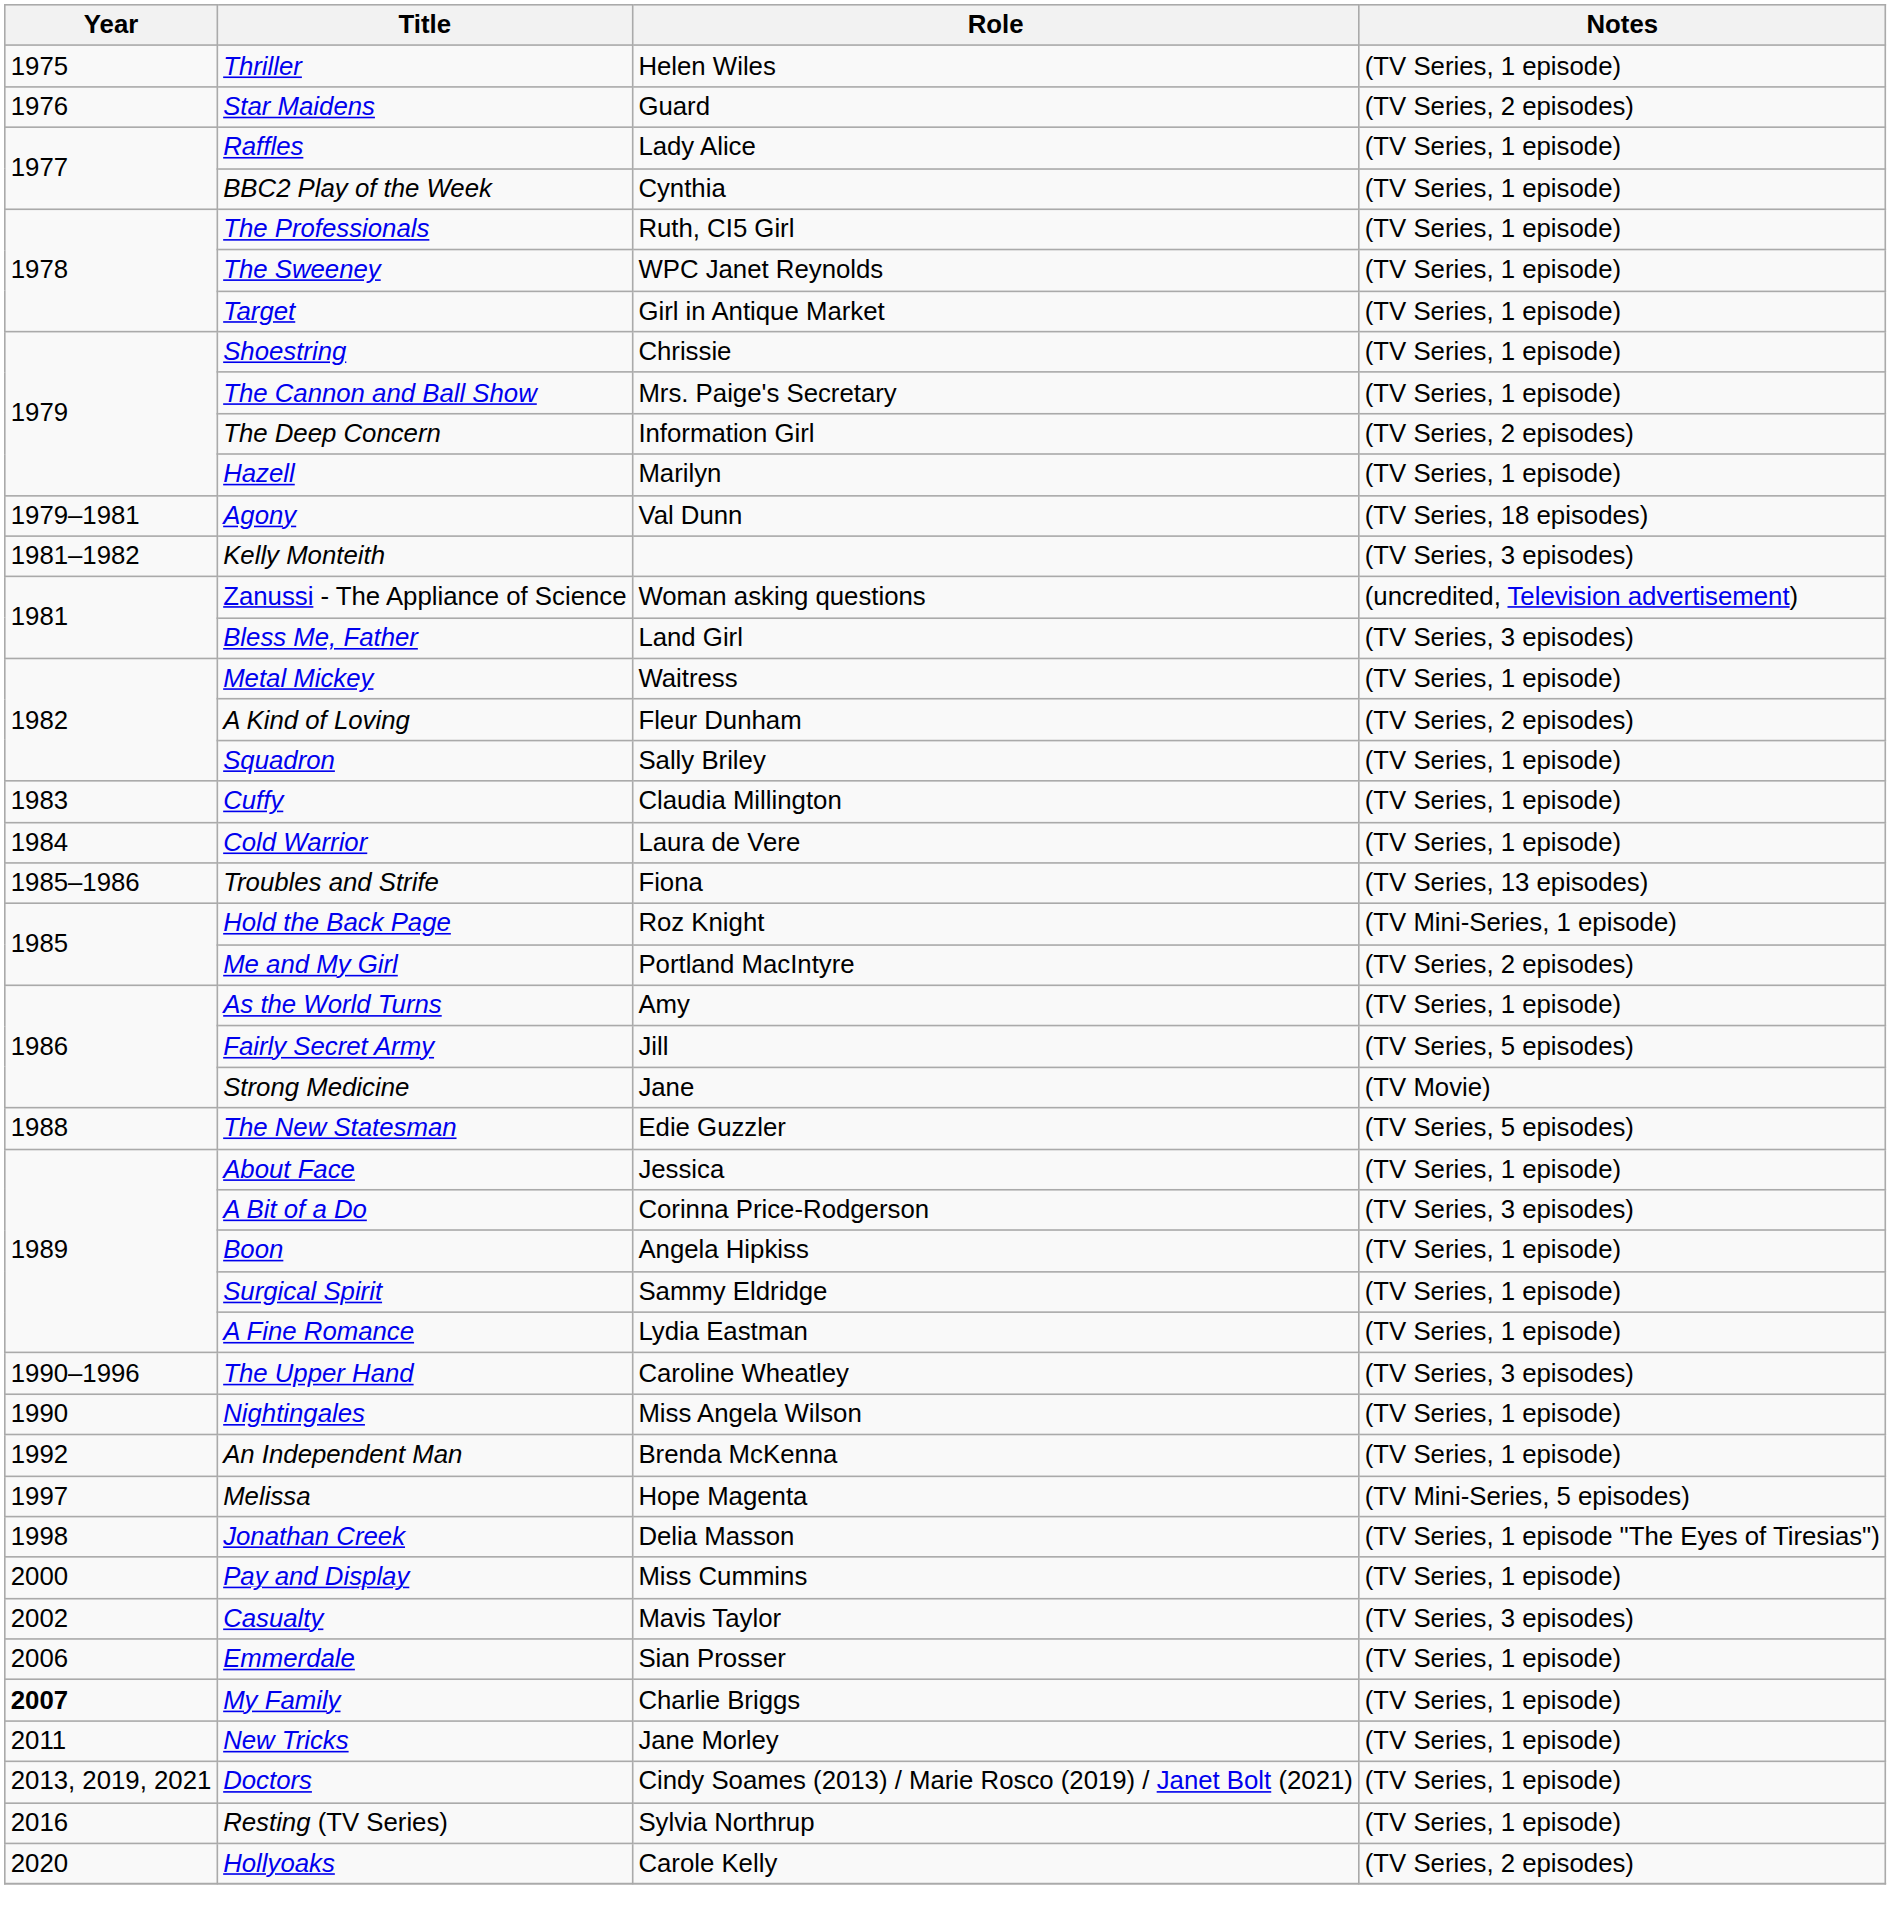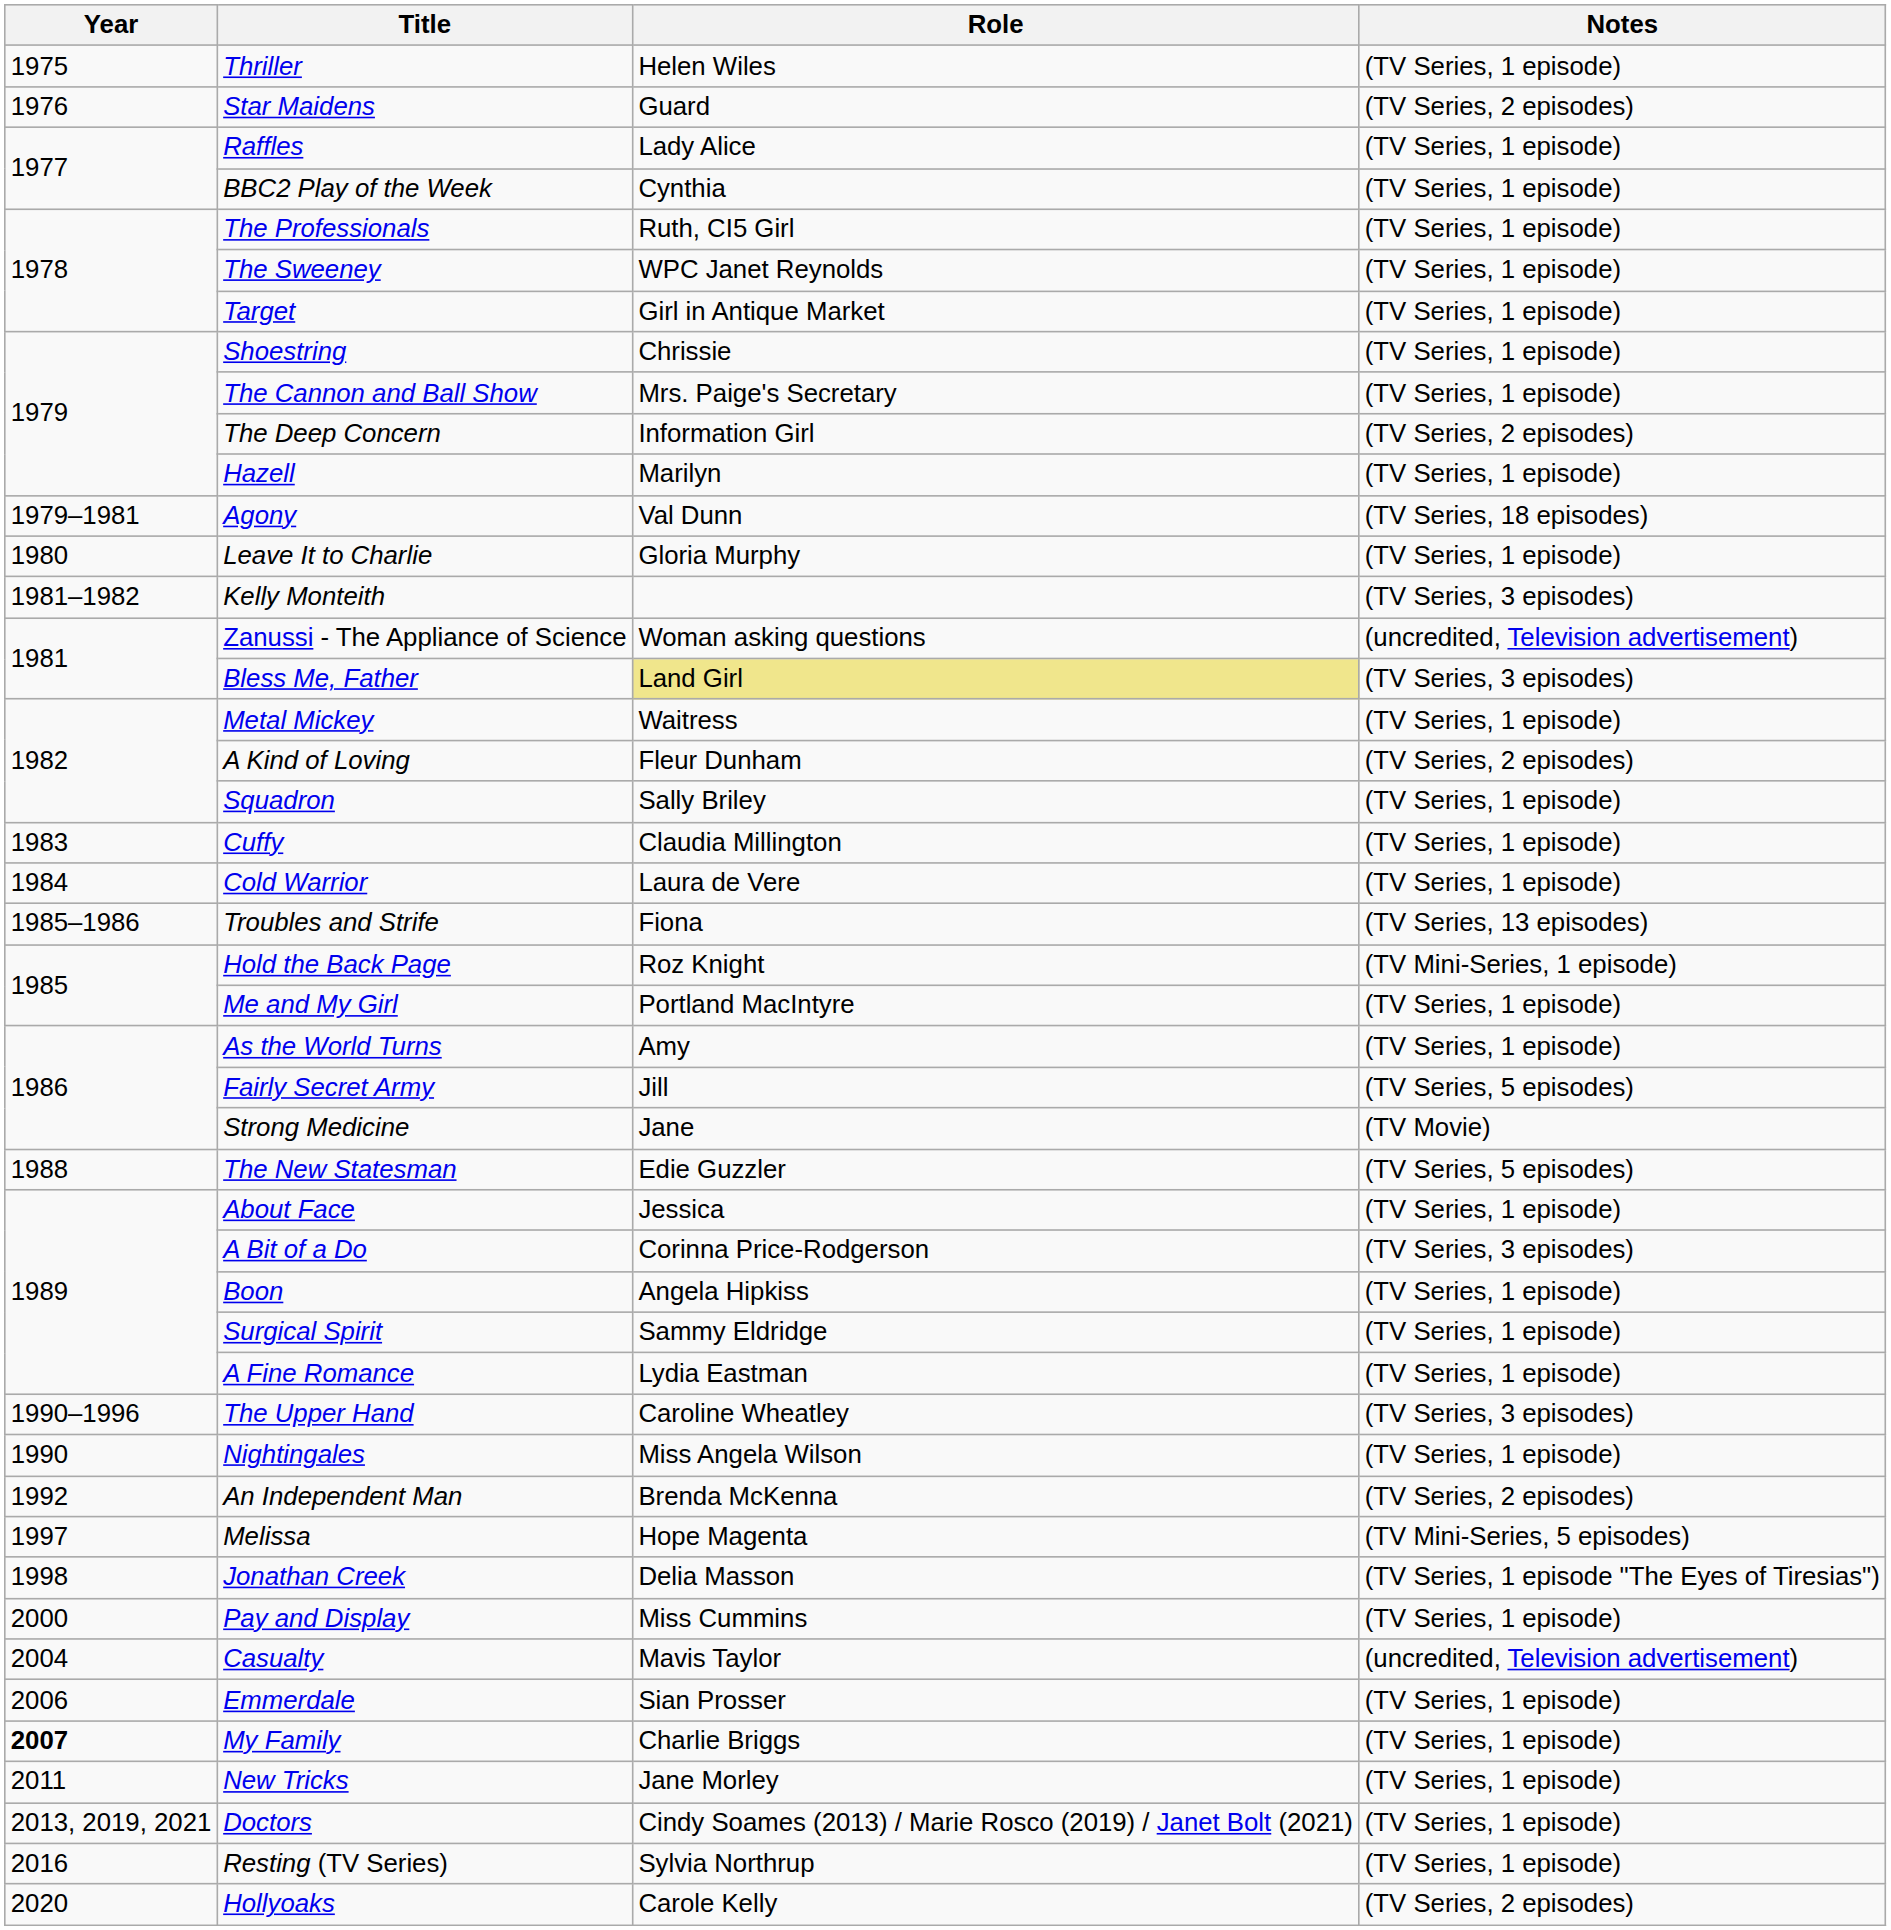 <table class="wikitable sortable">
 <tr>
 <th>Year</th>
 <th>Title</th>
 <th>Role</th>
 <th class="unsortable">Notes</th>
 </tr>
 <tr>
 <td>1975</td>
 <td><em><a href='#'>Thriller</a></em></td>
 <td>Helen Wiles</td>
 <td>(TV Series, 1 episode)</td>
 </tr>
 <tr>
 <td>1976</td>
 <td><em><a href='#'>Star Maidens</a></em></td>
 <td>Guard</td>
 <td>(TV Series, 2 episodes)</td>
 </tr>
 <tr>
 <td rowspan="2">1977</td>
 <td><em><a href='#'>Raffles</a></em></td>
 <td>Lady Alice</td>
 <td>(TV Series, 1 episode)</td>
 </tr>
 <tr>
 <td><em>BBC2 Play of the Week</em></td>
 <td>Cynthia</td>
 <td>(TV Series, 1 episode)</td>
 </tr>
 <tr>
 <td rowspan="3">1978</td>
 <td data-sort-value="Professionals, The"><em><a href='#'>The Professionals</a></em></td>
 <td>Ruth, CI5 Girl</td>
 <td>(TV Series, 1 episode)</td>
 </tr>
 <tr>
 <td data-sort-value="Sweeney, The"><em><a href='#'>The Sweeney</a></em></td>
 <td>WPC Janet Reynolds</td>
 <td>(TV Series, 1 episode)</td>
 </tr>
 <tr>
 <td><em><a href='#'>Target</a></em></td>
 <td>Girl in Antique Market</td>
 <td>(TV Series, 1 episode)</td>
 </tr>
 <tr>
 <td rowspan="4">1979</td>
 <td><em><a href='#'>Shoestring</a></em></td>
 <td>Chrissie</td>
 <td>(TV Series, 1 episode)</td>
 </tr>
 <tr>
 <td data-sort-value="Cannon and Ball Show, The"><em><a href='#'>The Cannon and Ball Show</a></em></td>
 <td>Mrs. Paige's Secretary</td>
 <td>(TV Series, 1 episode)</td>
 </tr>
 <tr>
 <td data-sort-value="Deep Concern, The"><em>The Deep Concern</em></td>
 <td>Information Girl</td>
 <td>(TV Series, 2 episodes)</td>
 </tr>
 <tr>
 <td><em><a href='#'>Hazell</a></em></td>
 <td>Marilyn</td>
 <td>(TV Series, 1 episode)</td>
 </tr>
 <tr>
 <td>1979–1981</td>
 <td><em><a href='#'>Agony</a></em></td>
 <td>Val Dunn</td>
 <td>(TV Series, 18 episodes)</td>
 </tr>
 <tr>
+<td>1980</td>
+<td><em>Leave It to Charlie</em></td>
+<td>Gloria Murphy</td>
+<td>(TV Series, 1 episode)</td>
+</tr>
+<tr>
 <td>1981–1982</td>
 <td><em>Kelly Monteith</em></td>
 <td></td>
 <td>(TV Series, 3 episodes)</td>
 </tr>
 <tr>
 <td rowspan="2">1981</td>
 <td><a href='#'>Zanussi</a> - The Appliance of Science</td>
 <td>Woman asking questions</td>
 <td>(uncredited, <a href='#'>Television advertisement</a>)</td>
 </tr>
 <tr>
 <td><em><a href='#'>Bless Me, Father</a></em></td>
-<td>Land Girl</td>
+<td style="background: khaki;">Land Girl</td>
 <td>(TV Series, 3 episodes)</td>
 </tr>
 <tr>
 <td rowspan="3">1982</td>
 <td><em><a href='#'>Metal Mickey</a></em></td>
 <td>Waitress</td>
 <td>(TV Series, 1 episode)</td>
 </tr>
 <tr>
 <td data-sort-value="Kind of Loving, A"><em>A Kind of Loving</em></td>
 <td>Fleur Dunham</td>
 <td>(TV Series, 2 episodes)</td>
 </tr>
 <tr>
 <td><em><a href='#'>Squadron</a></em></td>
 <td>Sally Briley</td>
 <td>(TV Series, 1 episode)</td>
 </tr>
 <tr>
 <td>1983</td>
 <td><em><a href='#'>Cuffy</a></em></td>
 <td>Claudia Millington</td>
 <td>(TV Series, 1 episode)</td>
 </tr>
 <tr>
 <td>1984</td>
 <td><em><a href='#'>Cold Warrior</a></em></td>
 <td>Laura de Vere</td>
 <td>(TV Series, 1 episode)</td>
 </tr>
 <tr>
 <td>1985–1986</td>
 <td><em>Troubles and Strife</em></td>
 <td>Fiona</td>
 <td>(TV Series, 13 episodes)</td>
 </tr>
 <tr>
 <td rowspan="2">1985</td>
 <td><em><a href='#'>Hold the Back Page</a></em></td>
 <td>Roz Knight</td>
 <td>(TV Mini-Series, 1 episode)</td>
 </tr>
 <tr>
 <td><em><a href='#'>Me and My Girl</a></em></td>
 <td>Portland MacIntyre</td>
-<td>(TV Series, 2 episodes)</td>
+<td>(TV Series, 1 episode)</td>
 </tr>
 <tr>
 <td rowspan="3">1986</td>
 <td><em><a href='#'>As the World Turns</a></em></td>
 <td>Amy</td>
 <td>(TV Series, 1 episode)</td>
 </tr>
 <tr>
 <td><em><a href='#'>Fairly Secret Army</a></em></td>
 <td>Jill</td>
 <td>(TV Series, 5 episodes)</td>
 </tr>
 <tr>
 <td><em>Strong Medicine</em></td>
 <td>Jane</td>
 <td>(TV Movie)</td>
 </tr>
 <tr>
 <td>1988</td>
 <td data-sort-value="New Statesman, The"><em><a href='#'>The New Statesman</a></em></td>
 <td>Edie Guzzler</td>
 <td>(TV Series, 5 episodes)</td>
 </tr>
 <tr>
 <td rowspan="5">1989</td>
 <td><em><a href='#'>About Face</a></em></td>
 <td>Jessica</td>
 <td>(TV Series, 1 episode)</td>
 </tr>
 <tr>
 <td data-sort-value="Bit of a Do, A"><em><a href='#'>A Bit of a Do</a></em></td>
 <td>Corinna Price-Rodgerson</td>
 <td>(TV Series, 3 episodes)</td>
 </tr>
 <tr>
 <td><em><a href='#'>Boon</a></em></td>
 <td>Angela Hipkiss</td>
 <td>(TV Series, 1 episode)</td>
 </tr>
 <tr>
 <td><em><a href='#'>Surgical Spirit</a></em></td>
 <td>Sammy Eldridge</td>
 <td>(TV Series, 1 episode)</td>
 </tr>
 <tr>
 <td data-sort-value="Fine Romance, A"><em><a href='#'>A Fine Romance</a></em></td>
 <td>Lydia Eastman</td>
 <td>(TV Series, 1 episode)</td>
 </tr>
 <tr>
 <td>1990–1996</td>
 <td data-sort-value="Upper Hand, The"><em><a href='#'>The Upper Hand</a></em></td>
 <td>Caroline Wheatley</td>
 <td>(TV Series, 3 episodes)</td>
 </tr>
 <tr>
 <td>1990</td>
 <td><em><a href='#'>Nightingales</a></em></td>
 <td>Miss Angela Wilson</td>
 <td>(TV Series, 1 episode)</td>
 </tr>
 <tr>
 <td>1992</td>
 <td><em>An Independent Man</em></td>
 <td>Brenda McKenna</td>
-<td>(TV Series, 1 episode)</td>
+<td>(TV Series, 2 episodes)</td>
 </tr>
 <tr>
 <td>1997</td>
 <td><em>Melissa</em></td>
 <td>Hope Magenta</td>
 <td>(TV Mini-Series, 5 episodes)</td>
 </tr>
 <tr>
 <td>1998</td>
 <td><em><a href='#'>Jonathan Creek</a></em></td>
 <td>Delia Masson</td>
 <td>(TV Series, 1 episode "The Eyes of Tiresias")</td>
 </tr>
 <tr>
 <td>2000</td>
 <td><em><a href='#'>Pay and Display</a></em></td>
 <td>Miss Cummins</td>
 <td>(TV Series, 1 episode)</td>
 </tr>
 <tr>
-<td>2002</td>
+<td>2004</td>
 <td><em><a href='#'>Casualty</a></em></td>
 <td>Mavis Taylor</td>
-<td>(TV Series, 3 episodes)</td>
+<td>(uncredited, <a href='#'>Television advertisement</a>)</td>
 </tr>
 <tr>
 <td>2006</td>
 <td><em><a href='#'>Emmerdale</a></em></td>
 <td>Sian Prosser</td>
 <td>(TV Series, 1 episode)</td>
 </tr>
 <tr>
 <td><strong>2007</strong></td>
 <td><em><a href='#'>My Family</a></em></td>
 <td>Charlie Briggs</td>
 <td>(TV Series, 1 episode)</td>
 </tr>
 <tr>
 <td>2011</td>
 <td><em><a href='#'>New Tricks</a></em></td>
 <td>Jane Morley</td>
 <td>(TV Series, 1 episode)</td>
 </tr>
 <tr>
 <td>2013, 2019, 2021</td>
 <td><em><a href='#'>Doctors</a></em></td>
 <td>Cindy Soames (2013) / Marie Rosco (2019) / <a href='#'>Janet Bolt</a> (2021)</td>
 <td>(TV Series, 1 episode)</td>
 </tr>
 <tr>
 <td>2016</td>
 <td><em>Resting</em> (TV Series)</td>
 <td>Sylvia Northrup</td>
 <td>(TV Series, 1 episode)</td>
 </tr>
 <tr>
 <td>2020</td>
 <td><em><a href='#'>Hollyoaks</a></em></td>
 <td>Carole Kelly</td>
 <td>(TV Series, 2 episodes)</td>
 </tr>
 <tr>
 </tr>
 </table>
